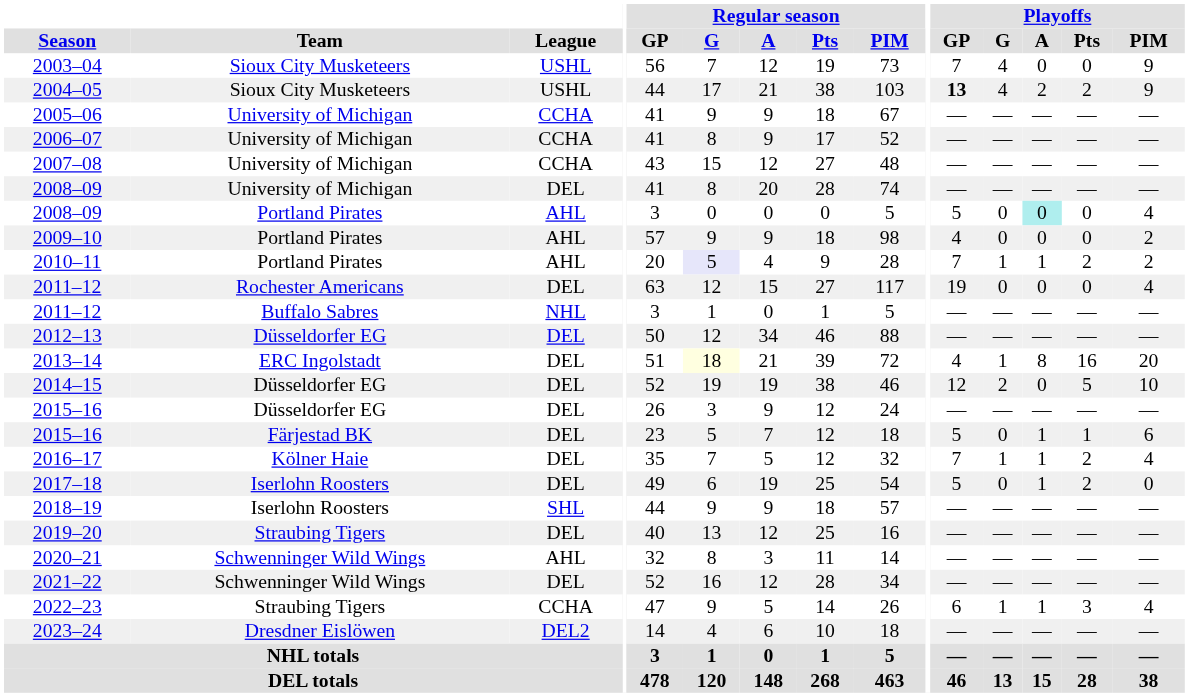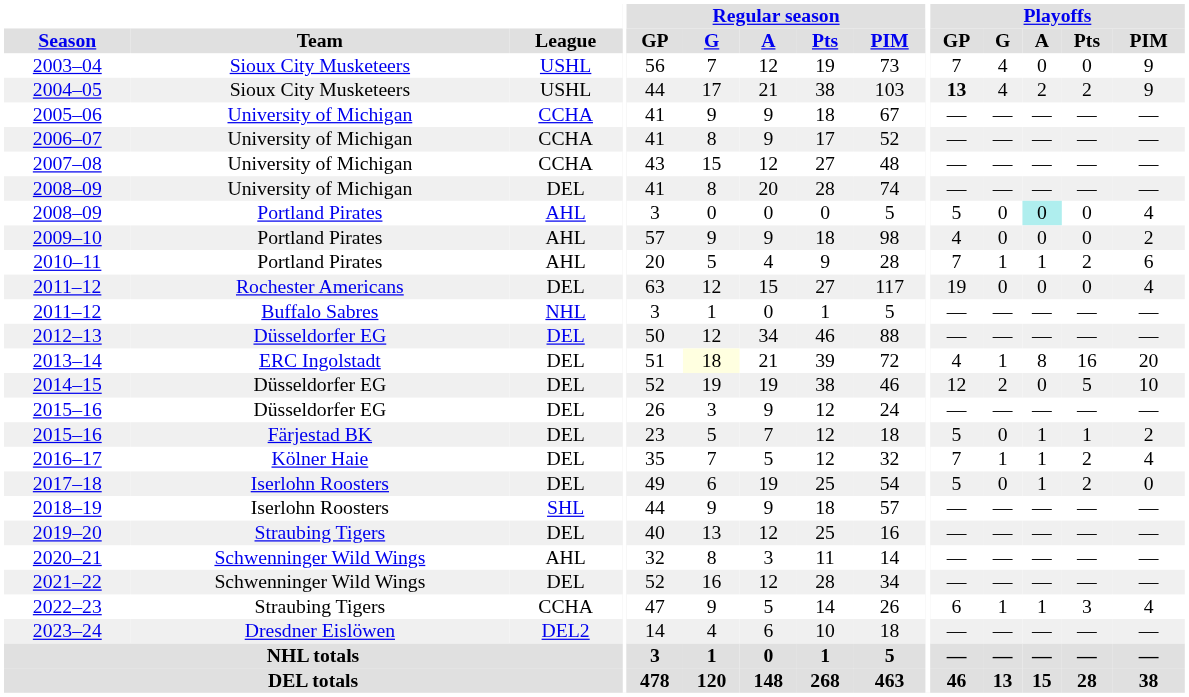 <table border="0" cellpadding="1" cellspacing="0" style="text-align:center; width:60em">
 <tr bgcolor="#e0e0e0">
 <th colspan="3" bgcolor="#ffffff"></th>
 <th rowspan="99" bgcolor="#ffffff"></th>
 <th colspan="5"><a href='#'>Regular season</a></th>
 <th rowspan="99" bgcolor="#ffffff"></th>
 <th colspan="5"><a href='#'>Playoffs</a></th>
 </tr>
 <tr bgcolor="#e0e0e0">
 <th><a href='#'>Season</a></th>
 <th>Team</th>
 <th>League</th>
 <th>GP</th>
 <th><a href='#'>G</a></th>
 <th><a href='#'>A</a></th>
 <th><a href='#'>Pts</a></th>
 <th><a href='#'>PIM</a></th>
 <th>GP</th>
 <th>G</th>
 <th>A</th>
 <th>Pts</th>
 <th>PIM</th>
 </tr>
 <tr>
 <td><a href='#'>2003–04</a></td>
 <td><a href='#'>Sioux City Musketeers</a></td>
 <td><a href='#'>USHL</a></td>
 <td>56</td>
 <td>7</td>
 <td>12</td>
 <td>19</td>
 <td>73</td>
 <td>7</td>
 <td>4</td>
 <td>0</td>
 <td>0</td>
 <td>9</td>
 </tr>
 <tr bgcolor="#f0f0f0">
 <td><a href='#'>2004–05</a></td>
 <td>Sioux City Musketeers</td>
 <td>USHL</td>
 <td>44</td>
 <td>17</td>
 <td>21</td>
 <td>38</td>
 <td>103</td>
 <td><strong>13</strong></td>
 <td>4</td>
 <td>2</td>
 <td>2</td>
 <td>9</td>
 </tr>
 <tr>
 <td><a href='#'>2005–06</a></td>
 <td><a href='#'>University of Michigan</a></td>
 <td><a href='#'>CCHA</a></td>
 <td>41</td>
 <td>9</td>
 <td>9</td>
 <td>18</td>
 <td>67</td>
 <td>—</td>
 <td>—</td>
 <td>—</td>
 <td>—</td>
 <td>—</td>
 </tr>
 <tr bgcolor="#f0f0f0">
 <td><a href='#'>2006–07</a></td>
 <td>University of Michigan</td>
 <td>CCHA</td>
 <td>41</td>
 <td>8</td>
 <td>9</td>
 <td>17</td>
 <td>52</td>
 <td>—</td>
 <td>—</td>
 <td>—</td>
 <td>—</td>
 <td>—</td>
 </tr>
 <tr>
 <td><a href='#'>2007–08</a></td>
 <td>University of Michigan</td>
 <td>CCHA</td>
 <td>43</td>
 <td>15</td>
 <td>12</td>
 <td>27</td>
 <td>48</td>
 <td>—</td>
 <td>—</td>
 <td>—</td>
 <td>—</td>
 <td>—</td>
 </tr>
 <tr bgcolor="#f0f0f0">
 <td><a href='#'>2008–09</a></td>
 <td>University of Michigan</td>
 <td>DEL</td>
 <td>41</td>
 <td>8</td>
 <td>20</td>
 <td>28</td>
 <td>74</td>
 <td>—</td>
 <td>—</td>
 <td>—</td>
 <td>—</td>
 <td>—</td>
 </tr>
 <tr>
 <td><a href='#'>2008–09</a></td>
 <td><a href='#'>Portland Pirates</a></td>
 <td><a href='#'>AHL</a></td>
 <td>3</td>
 <td>0</td>
 <td>0</td>
 <td>0</td>
 <td>5</td>
 <td>5</td>
 <td>0</td>
 <td style="background: paleturquoise;">0</td>
 <td>0</td>
 <td>4</td>
 </tr>
 <tr bgcolor="#f0f0f0">
 <td><a href='#'>2009–10</a></td>
 <td>Portland Pirates</td>
 <td>AHL</td>
 <td>57</td>
 <td>9</td>
 <td>9</td>
 <td>18</td>
 <td>98</td>
 <td>4</td>
 <td>0</td>
 <td>0</td>
 <td>0</td>
 <td>2</td>
 </tr>
 <tr>
 <td><a href='#'>2010–11</a></td>
 <td>Portland Pirates</td>
 <td>AHL</td>
 <td>20</td>
-<td style="background: lavender;">5</td>
+<td>5</td>
 <td>4</td>
 <td>9</td>
 <td>28</td>
 <td>7</td>
 <td>1</td>
 <td>1</td>
 <td>2</td>
-<td>2</td>
+<td>6</td>
 </tr>
 <tr bgcolor="#f0f0f0">
 <td><a href='#'>2011–12</a></td>
 <td><a href='#'>Rochester Americans</a></td>
 <td>DEL</td>
 <td>63</td>
 <td>12</td>
 <td>15</td>
 <td>27</td>
 <td>117</td>
 <td>19</td>
 <td>0</td>
 <td>0</td>
 <td>0</td>
 <td>4</td>
 </tr>
 <tr>
 <td><a href='#'>2011–12</a></td>
 <td><a href='#'>Buffalo Sabres</a></td>
 <td><a href='#'>NHL</a></td>
 <td>3</td>
 <td>1</td>
 <td>0</td>
 <td>1</td>
 <td>5</td>
 <td>—</td>
 <td>—</td>
 <td>—</td>
 <td>—</td>
 <td>—</td>
 </tr>
 <tr bgcolor="#f0f0f0">
 <td><a href='#'>2012–13</a></td>
 <td><a href='#'>Düsseldorfer EG</a></td>
 <td><a href='#'>DEL</a></td>
 <td>50</td>
 <td>12</td>
 <td>34</td>
 <td>46</td>
 <td>88</td>
 <td>—</td>
 <td>—</td>
 <td>—</td>
 <td>—</td>
 <td>—</td>
 </tr>
 <tr>
 <td><a href='#'>2013–14</a></td>
 <td><a href='#'>ERC Ingolstadt</a></td>
 <td>DEL</td>
 <td>51</td>
 <td style="background: lightyellow;">18</td>
 <td>21</td>
 <td>39</td>
 <td>72</td>
 <td>4</td>
 <td>1</td>
 <td>8</td>
 <td>16</td>
 <td>20</td>
 </tr>
 <tr bgcolor="#f0f0f0">
 <td><a href='#'>2014–15</a></td>
 <td>Düsseldorfer EG</td>
 <td>DEL</td>
 <td>52</td>
 <td>19</td>
 <td>19</td>
 <td>38</td>
 <td>46</td>
 <td>12</td>
 <td>2</td>
 <td>0</td>
 <td>5</td>
 <td>10</td>
 </tr>
 <tr>
 <td><a href='#'>2015–16</a></td>
 <td>Düsseldorfer EG</td>
 <td>DEL</td>
 <td>26</td>
 <td>3</td>
 <td>9</td>
 <td>12</td>
 <td>24</td>
 <td>—</td>
 <td>—</td>
 <td>—</td>
 <td>—</td>
 <td>—</td>
 </tr>
 <tr bgcolor="#f0f0f0">
 <td><a href='#'>2015–16</a></td>
 <td><a href='#'>Färjestad BK</a></td>
 <td>DEL</td>
 <td>23</td>
 <td>5</td>
 <td>7</td>
 <td>12</td>
 <td>18</td>
 <td>5</td>
 <td>0</td>
 <td>1</td>
 <td>1</td>
-<td>6</td>
+<td>2</td>
 </tr>
 <tr>
 <td><a href='#'>2016–17</a></td>
 <td><a href='#'>Kölner Haie</a></td>
 <td>DEL</td>
 <td>35</td>
 <td>7</td>
 <td>5</td>
 <td>12</td>
 <td>32</td>
 <td>7</td>
 <td>1</td>
 <td>1</td>
 <td>2</td>
 <td>4</td>
 </tr>
 <tr bgcolor="#f0f0f0">
 <td><a href='#'>2017–18</a></td>
 <td><a href='#'>Iserlohn Roosters</a></td>
 <td>DEL</td>
 <td>49</td>
 <td>6</td>
 <td>19</td>
 <td>25</td>
 <td>54</td>
 <td>5</td>
 <td>0</td>
 <td>1</td>
 <td>2</td>
 <td>0</td>
 </tr>
 <tr>
 <td><a href='#'>2018–19</a></td>
 <td>Iserlohn Roosters</td>
 <td><a href='#'>SHL</a></td>
 <td>44</td>
 <td>9</td>
 <td>9</td>
 <td>18</td>
 <td>57</td>
 <td>—</td>
 <td>—</td>
 <td>—</td>
 <td>—</td>
 <td>—</td>
 </tr>
 <tr bgcolor="#f0f0f0">
 <td><a href='#'>2019–20</a></td>
 <td><a href='#'>Straubing Tigers</a></td>
 <td>DEL</td>
 <td>40</td>
 <td>13</td>
 <td>12</td>
 <td>25</td>
 <td>16</td>
 <td>—</td>
 <td>—</td>
 <td>—</td>
 <td>—</td>
 <td>—</td>
 </tr>
 <tr>
 <td><a href='#'>2020–21</a></td>
 <td><a href='#'>Schwenninger Wild Wings</a></td>
 <td>AHL</td>
 <td>32</td>
 <td>8</td>
 <td>3</td>
 <td>11</td>
 <td>14</td>
 <td>—</td>
 <td>—</td>
 <td>—</td>
 <td>—</td>
 <td>—</td>
 </tr>
 <tr bgcolor="#f0f0f0">
 <td><a href='#'>2021–22</a></td>
 <td>Schwenninger Wild Wings</td>
 <td>DEL</td>
 <td>52</td>
 <td>16</td>
 <td>12</td>
 <td>28</td>
 <td>34</td>
 <td>—</td>
 <td>—</td>
 <td>—</td>
 <td>—</td>
 <td>—</td>
 </tr>
 <tr>
 <td><a href='#'>2022–23</a></td>
 <td>Straubing Tigers</td>
 <td>CCHA</td>
 <td>47</td>
 <td>9</td>
 <td>5</td>
 <td>14</td>
 <td>26</td>
 <td>6</td>
 <td>1</td>
 <td>1</td>
 <td>3</td>
 <td>4</td>
 </tr>
 <tr bgcolor="#f0f0f0">
 <td><a href='#'>2023–24</a></td>
 <td><a href='#'>Dresdner Eislöwen</a></td>
 <td><a href='#'>DEL2</a></td>
 <td>14</td>
 <td>4</td>
 <td>6</td>
 <td>10</td>
 <td>18</td>
 <td>—</td>
 <td>—</td>
 <td>—</td>
 <td>—</td>
 <td>—</td>
 </tr>
 <tr bgcolor="#e0e0e0">
 <th colspan="3">NHL totals</th>
 <th>3</th>
 <th>1</th>
 <th>0</th>
 <th>1</th>
 <th>5</th>
 <th>—</th>
 <th>—</th>
 <th>—</th>
 <th>—</th>
 <th>—</th>
 </tr>
 <tr bgcolor="#e0e0e0">
 <th colspan="3">DEL totals</th>
 <th>478</th>
 <th>120</th>
 <th>148</th>
 <th>268</th>
 <th>463</th>
 <th>46</th>
 <th>13</th>
 <th>15</th>
 <th>28</th>
 <th>38</th>
 </tr>
 </table>
